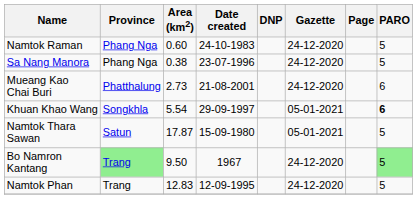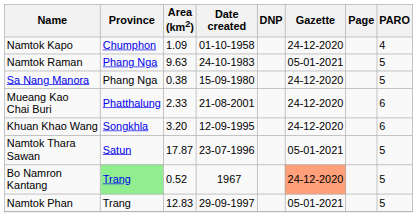 <table class="wikitable sortable" style="max-width:60em;">
 <tr>
 <th>Name</th>
 <th>Province</th>
 <th>Area<br>(km<sup>2</sup>)</th>
 <th>Date<br>created</th>
 <th class=unsortable>DNP</th>
 <th>Gazette</th>
 <th>Page</th>
 <th>PARO</th>
 </tr>
 <tr>
+<td>Namtok Kapo</td>
+<td><a href='#'>Chumphon</a></td>
+<td>1.09</td>
+<td>01-10-1958</td>
+<td></td>
+<td>24-12-2020</td>
+<td></td>
+<td>4</td>
+</tr>
+<tr>
 <td>Namtok Raman</td>
 <td><a href='#'>Phang Nga</a></td>
-<td>0.60</td>
+<td>9.63</td>
 <td>24-10-1983</td>
 <td></td>
-<td>24-12-2020</td>
+<td>05-01-2021</td>
 <td></td>
 <td>5</td>
 </tr>
 <tr>
 <td><a href='#'>Sa Nang Manora</a></td>
 <td>Phang Nga</td>
 <td>0.38</td>
-<td>23-07-1996</td>
+<td>15-09-1980</td>
 <td></td>
 <td>24-12-2020</td>
 <td></td>
 <td>5</td>
 </tr>
 <tr>
 <td>Mueang Kao<br>Chai Buri</td>
 <td><a href='#'>Phatthalung</a></td>
-<td>2.73</td>
+<td>2.33</td>
 <td>21-08-2001</td>
 <td></td>
 <td>24-12-2020</td>
 <td></td>
 <td>6</td>
 </tr>
 <tr>
 <td>Khuan Khao Wang</td>
 <td><a href='#'>Songkhla</a></td>
-<td>5.54</td>
-<td>29-09-1997</td>
+<td>3.20</td>
+<td>12-09-1995</td>
 <td></td>
-<td>05-01-2021</td>
+<td>24-12-2020</td>
 <td></td>
-<td><strong>6</strong></td>
+<td>6</td>
 </tr>
 <tr>
 <td>Namtok Thara<br>Sawan</td>
 <td><a href='#'>Satun</a></td>
 <td>17.87</td>
-<td>15-09-1980</td>
+<td>23-07-1996</td>
 <td></td>
 <td>05-01-2021</td>
 <td></td>
 <td>5</td>
 </tr>
 <tr>
 <td>Bo Namron<br>Kantang</td>
 <td style="background: lightgreen;"><a href='#'>Trang</a></td>
-<td>9.50</td>
+<td>0.52</td>
 <td>      1967</td>
 <td></td>
-<td>24-12-2020</td>
+<td style="background: lightsalmon;">24-12-2020</td>
 <td></td>
-<td style="background: lightgreen;">5</td>
+<td>5</td>
 </tr>
 <tr>
 <td>Namtok Phan</td>
 <td>Trang</td>
 <td>12.83</td>
-<td>12-09-1995</td>
+<td>29-09-1997</td>
 <td></td>
-<td>24-12-2020</td>
+<td>05-01-2021</td>
 <td></td>
 <td>5</td>
 </tr>
 <tr>
 </tr>
 </table>
